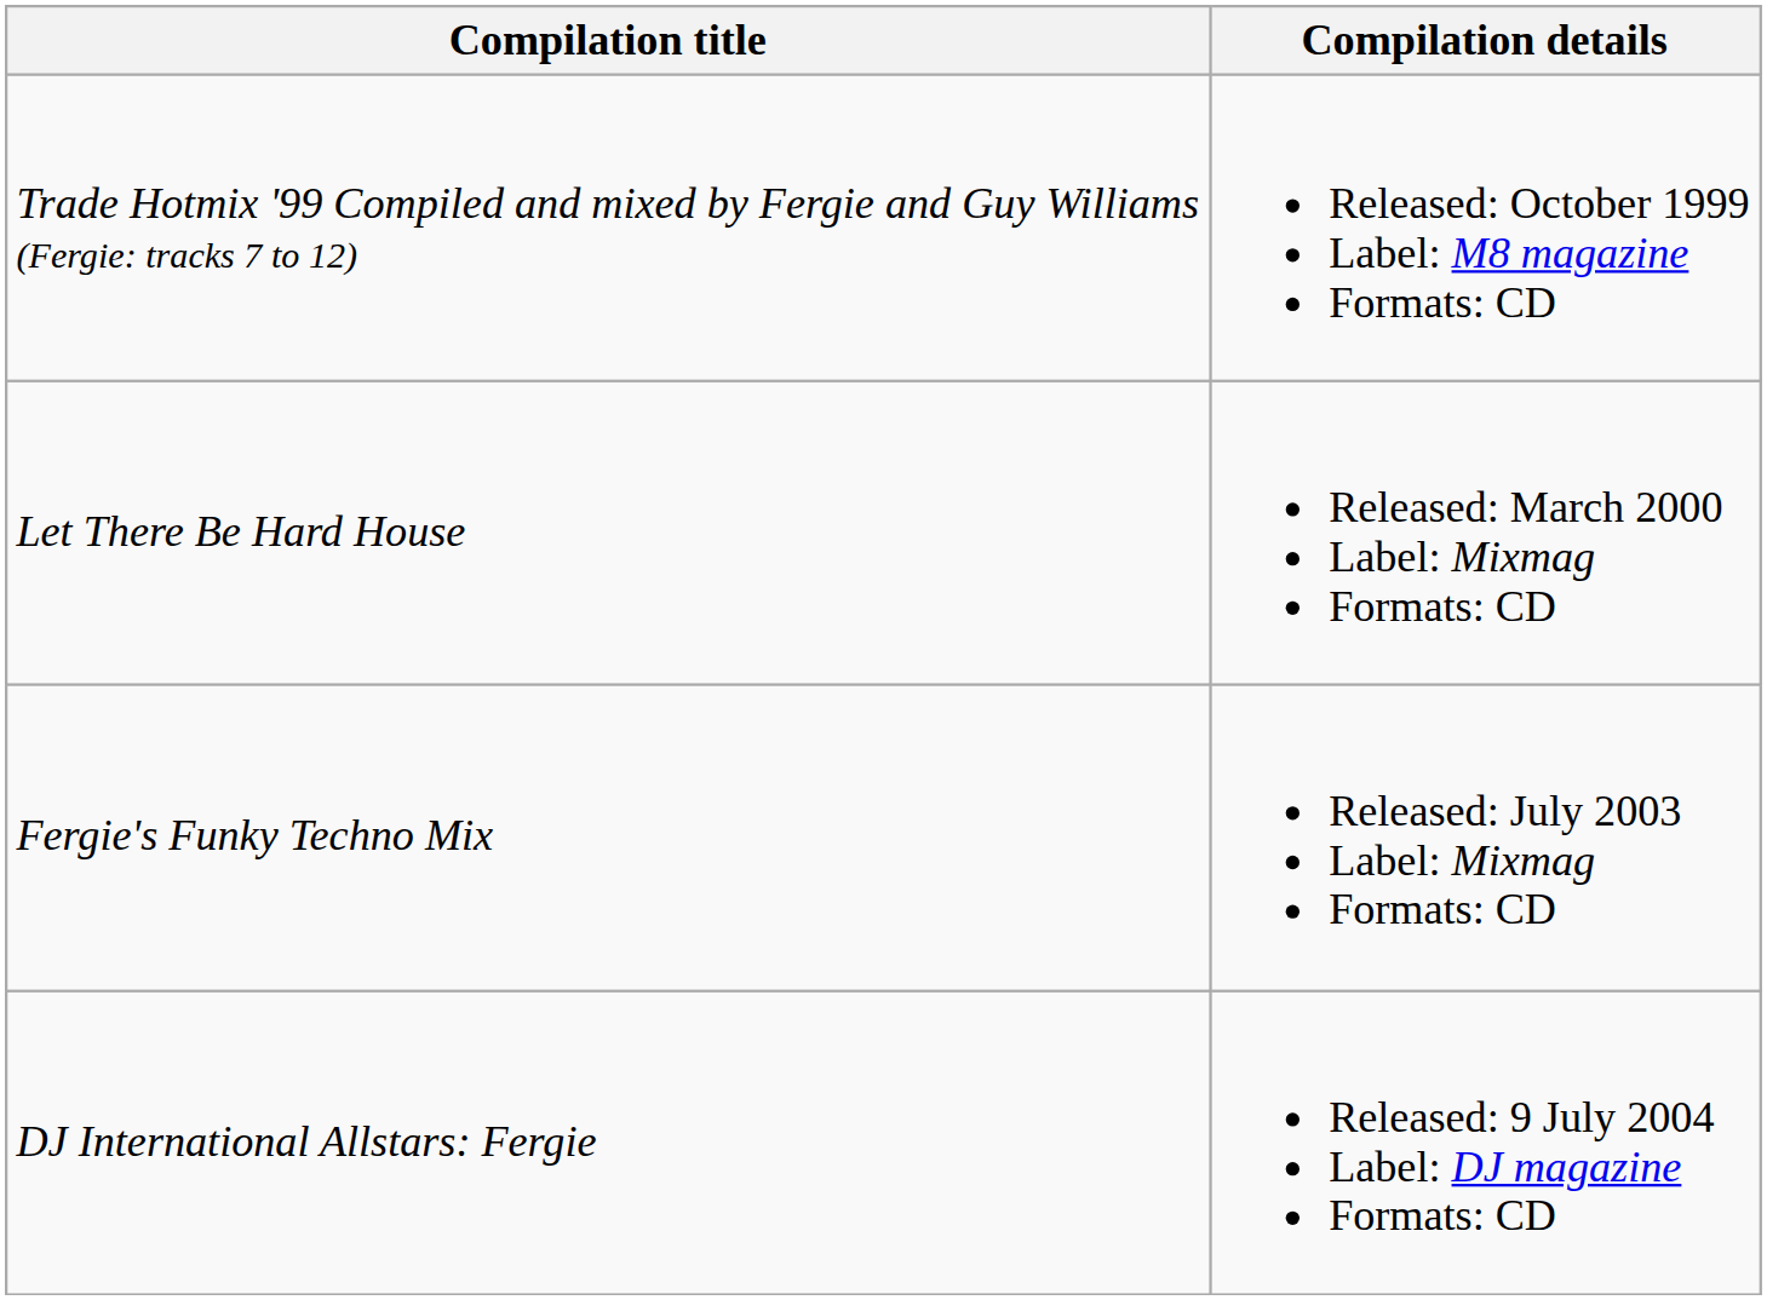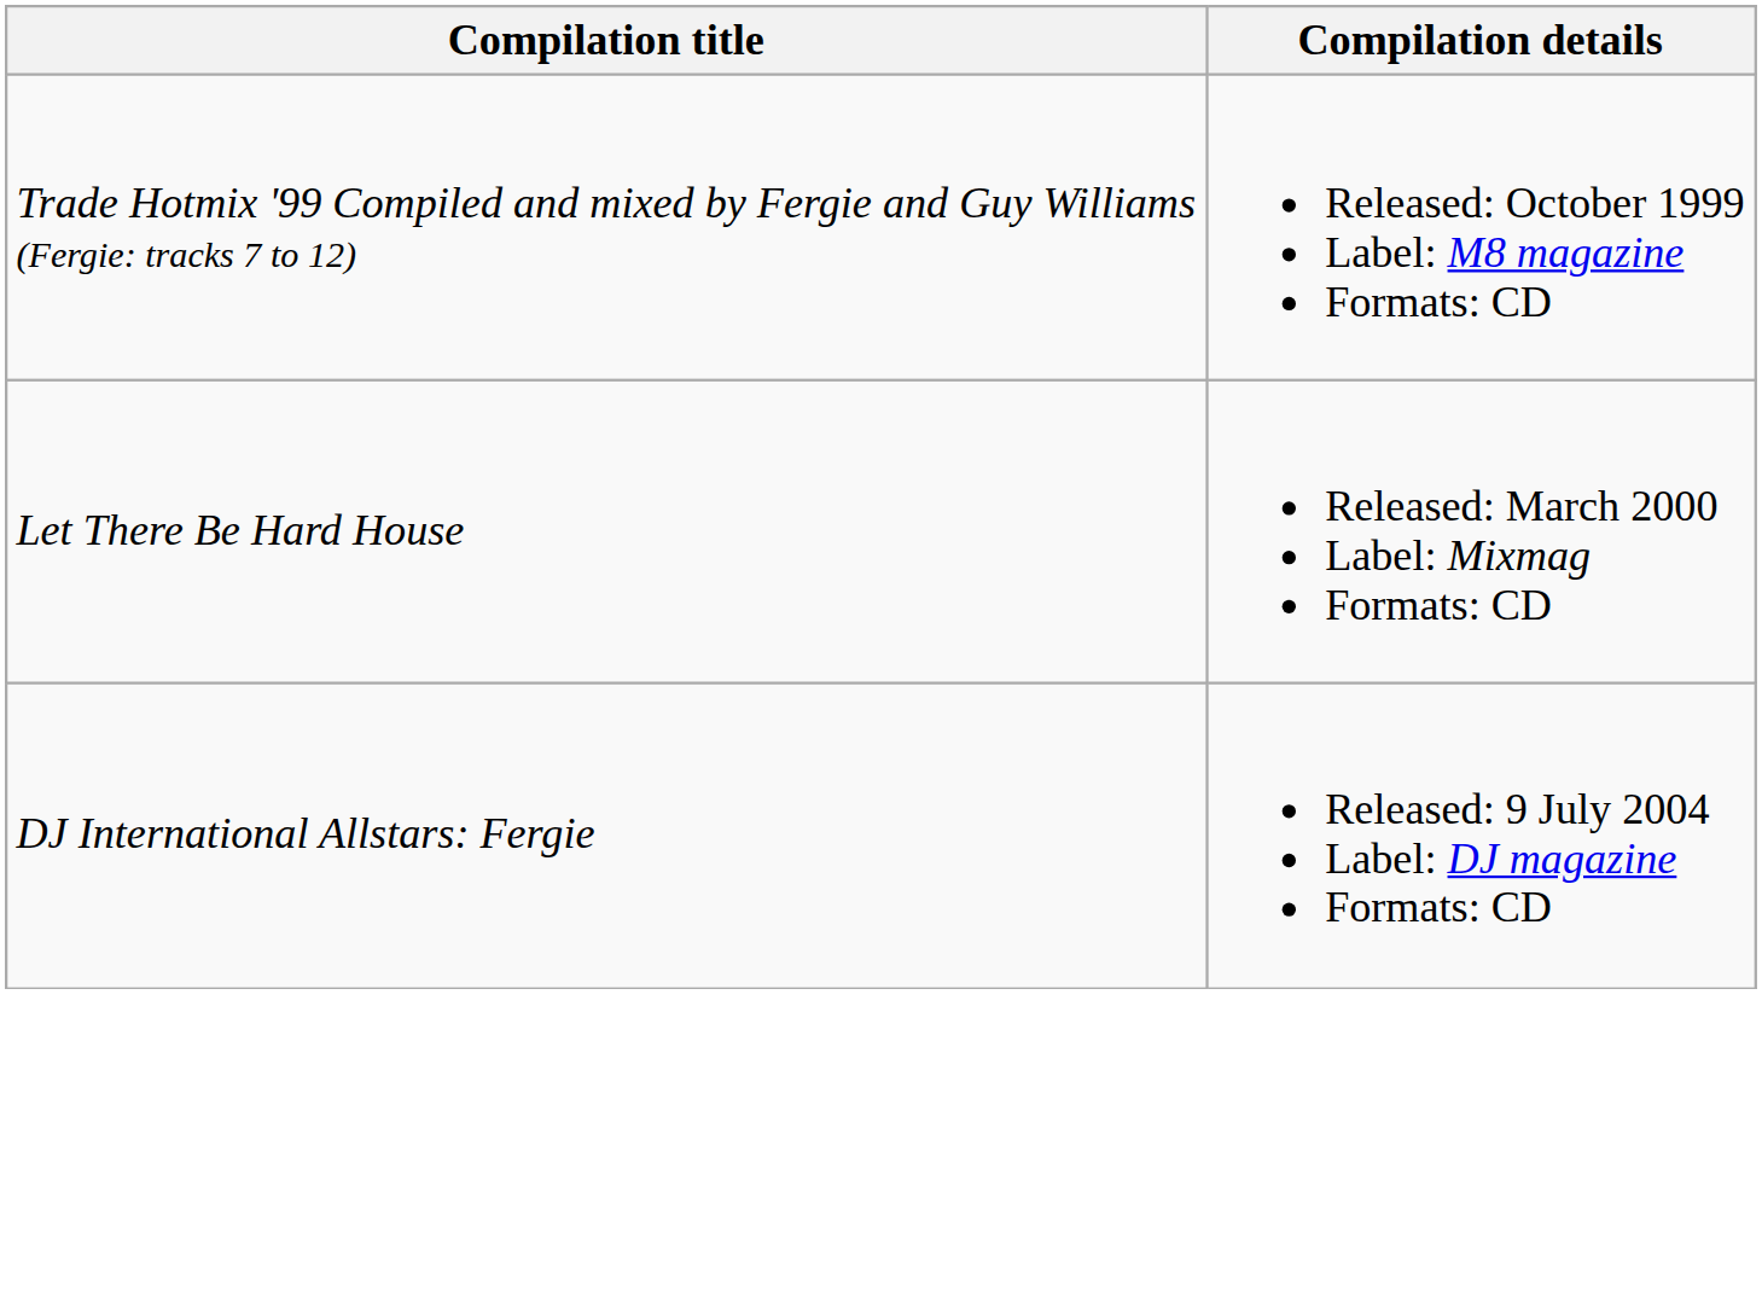 <table class="wikitable">
 <tr>
 <th>Compilation title</th>
 <th>Compilation details</th>
 </tr>
 <tr>
 <td><em>Trade Hotmix '99</em> <em>Compiled and mixed by Fergie and Guy Williams</em><br><small><em>(Fergie: tracks 7 to 12)</em></small></td>
 <td><br><ul><li>Released: October 1999</li><li>Label: <em><a href='#'>M8 magazine</a></em></li><li>Formats: CD</li></ul></td>
 </tr>
 <tr>
 <td><em>Let There Be Hard House</em></td>
 <td><br><ul><li>Released: March 2000</li><li>Label: <em>Mixmag</em></li><li>Formats: CD</li></ul></td>
 </tr>
 <tr>
-<td><em>Fergie's Funky Techno Mix</em></td>
-<td><br><ul><li>Released: July 2003</li><li>Label: <em>Mixmag</em></li><li>Formats: CD</li></ul></td>
-</tr>
-<tr>
 <td><em>DJ International Allstars: Fergie</em></td>
 <td><br><ul><li>Released: 9 July 2004</li><li>Label: <em><a href='#'>DJ magazine</a></em></li><li>Formats: CD</li></ul></td>
 </tr>
 </table>
